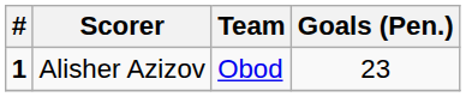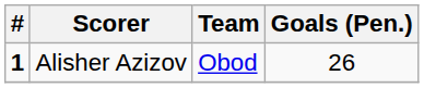 <table class="wikitable">
 <tr>
 <th>#</th>
 <th>Scorer</th>
 <th>Team</th>
 <th>Goals (Pen.)</th>
 </tr>
 <tr>
 <td><strong>1</strong></td>
 <td> Alisher Azizov</td>
 <td><a href='#'>Obod</a></td>
-<td align=center>23</td>
+<td align=center>26</td>
 </tr>
 <tr>
 </tr>
 </table>
